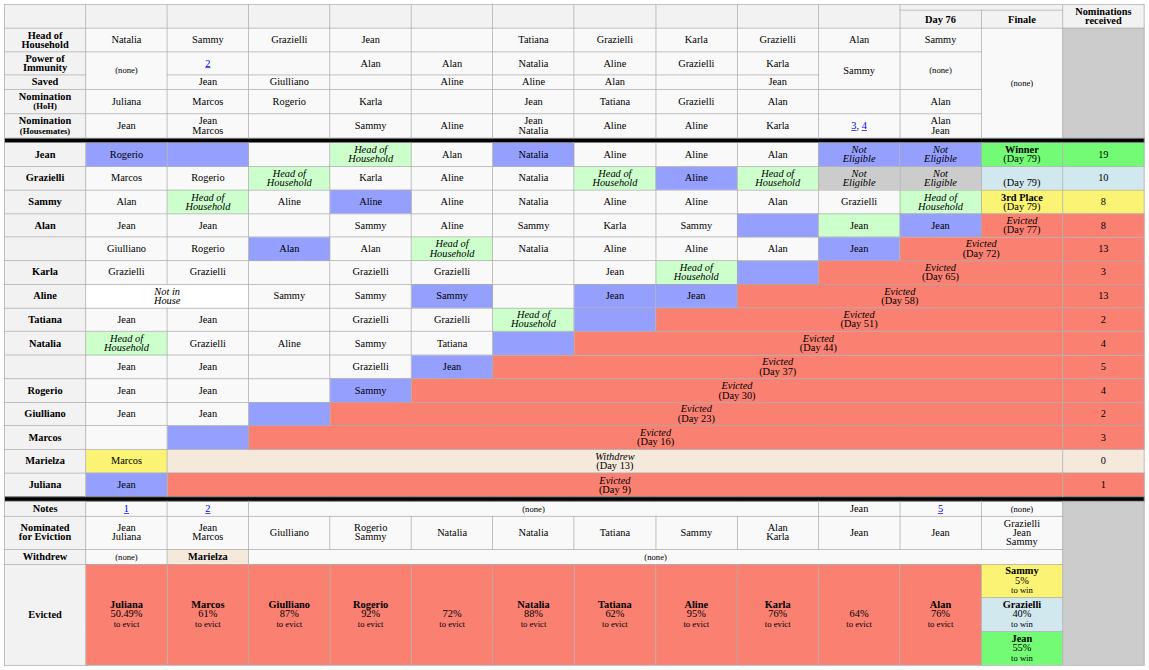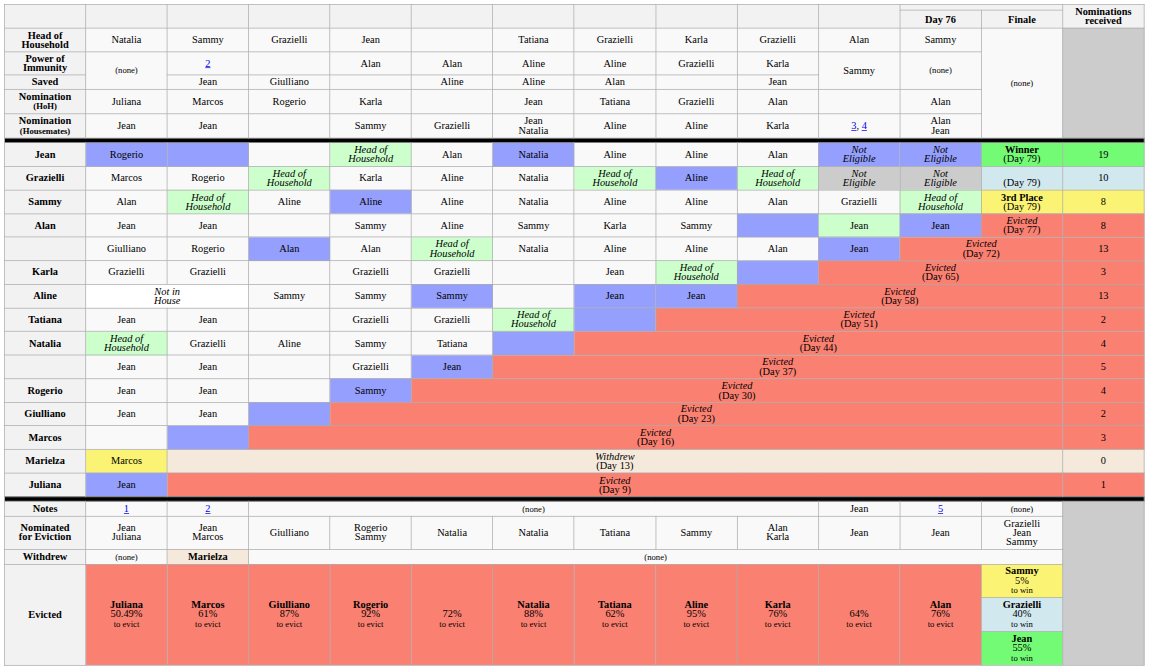 <table class="wikitable" style="text-align:center; font-size:90%; width:100%; line-height:13px;">
 <tr>
 <th width=6.5% rowspan=2></th>
 <th width=6.5% rowspan=2></th>
 <th width=6.5% rowspan=2></th>
 <th width=6.5% rowspan=2></th>
 <th width=6.5% rowspan=2></th>
 <th width=6.5% rowspan=2></th>
 <th width=6.5% rowspan=2></th>
 <th width=6.5% rowspan=2></th>
 <th width=6.5% rowspan=2></th>
 <th width=6.5% rowspan=2></th>
 <th width=6.5% rowspan=2></th>
 <th width=6.5% colspan=2></th>
 <th width=6.5% rowspan=2>Nominations<br>received</th>
 </tr>
 <tr>
 <th width="6.5%">Day 76</th>
 <th width="6.5%">Finale</th>
 </tr>
 <tr>
 <th>Head of Household</th>
 <td>Natalia</td>
 <td>Sammy</td>
 <td>Grazielli</td>
 <td>Jean</td>
 <td></td>
 <td>Tatiana</td>
 <td>Grazielli</td>
 <td>Karla</td>
 <td>Grazielli</td>
 <td>Alan</td>
 <td>Sammy</td>
 <td rowspan=5><small>(none)</small></td>
 <td rowspan=5 bgcolor="CCCCCC"></td>
 </tr>
 <tr>
 <th>Power of Immunity</th>
 <td rowspan=2><small>(none)</small></td>
 <td><a href='#'>2</a></td>
 <td></td>
 <td>Alan</td>
 <td>Alan</td>
-<td>Natalia</td>
+<td>Aline</td>
 <td>Aline</td>
 <td>Grazielli</td>
 <td>Karla</td>
 <td rowspan=2>Sammy</td>
 <td rowspan=2><small>(none)</small></td>
 </tr>
 <tr>
 <th>Saved</th>
 <td>Jean</td>
 <td>Giulliano</td>
 <td></td>
 <td>Aline<br></td>
 <td>Aline</td>
 <td>Alan</td>
 <td></td>
 <td>Jean</td>
 </tr>
 <tr>
 <th>Nomination<br><small>(HoH)</small></th>
 <td>Juliana</td>
 <td>Marcos</td>
 <td>Rogerio</td>
 <td>Karla</td>
 <td></td>
 <td>Jean</td>
 <td>Tatiana</td>
 <td>Grazielli</td>
 <td>Alan</td>
 <td></td>
 <td>Alan</td>
 </tr>
 <tr>
 <th>Nomination<br><small>(Housemates)</small></th>
 <td>Jean</td>
-<td>Jean<br>Marcos</td>
+<td>Jean</td>
 <td></td>
 <td>Sammy</td>
-<td>Aline</td>
+<td>Grazielli</td>
 <td>Jean<br>Natalia</td>
 <td>Aline</td>
 <td>Aline</td>
 <td>Karla</td>
 <td><a href='#'>3</a>, <a href='#'>4</a></td>
 <td>Alan<br>Jean</td>
 </tr>
 <tr>
 <td bgcolor="000000" colspan=15></td>
 </tr>
 <tr>
 <th>Jean</th>
 <td bgcolor="959FFD">Rogerio</td>
 <td bgcolor="959FFD"></td>
 <td></td>
 <td bgcolor="CCFFCC"><em>Head of Household</em></td>
 <td>Alan</td>
 <td bgcolor="959FFD">Natalia</td>
 <td>Aline</td>
 <td>Aline</td>
 <td>Alan</td>
 <td bgcolor="959FFD"><em>Not<br>Eligible</em></td>
 <td bgcolor="959FFD"><em>Not<br>Eligible</em></td>
 <td bgcolor="73FB76"><strong>Winner</strong><br>(Day 79)</td>
 <td bgcolor="73FB76">19</td>
 </tr>
 <tr>
 <th>Grazielli</th>
 <td>Marcos</td>
 <td>Rogerio</td>
 <td bgcolor="CCFFCC"><em>Head of Household</em></td>
 <td>Karla</td>
 <td>Aline</td>
 <td>Natalia</td>
 <td bgcolor="CCFFCC"><em>Head of Household</em></td>
 <td bgcolor="959FFD">Aline</td>
 <td bgcolor="CCFFCC"><em>Head of Household</em></td>
 <td bgcolor="CCCCCC"><em>Not<br>Eligible</em></td>
 <td bgcolor="CCCCCC"><em>Not<br>Eligible</em></td>
 <td bgcolor="D1E8EF"><br>(Day 79)</td>
 <td bgcolor="D1E8EF">10</td>
 </tr>
 <tr>
 <th>Sammy</th>
 <td>Alan</td>
 <td bgcolor="CCFFCC"><em>Head of Household</em></td>
 <td>Aline</td>
 <td bgcolor="959FFD">Aline</td>
 <td>Aline</td>
 <td>Natalia</td>
 <td>Aline</td>
 <td>Aline</td>
 <td>Alan</td>
 <td>Grazielli</td>
 <td bgcolor="CCFFCC"><em>Head of Household</em></td>
 <td bgcolor="FBF373"><strong>3rd Place</strong><br>(Day 79)</td>
 <td bgcolor="FBF373">8</td>
 </tr>
 <tr>
 <th>Alan</th>
 <td>Jean</td>
 <td>Jean</td>
 <td></td>
 <td>Sammy</td>
 <td>Aline</td>
 <td>Sammy</td>
 <td>Karla</td>
 <td>Sammy</td>
 <td bgcolor="959FFD"></td>
 <td bgcolor="CCFFCC">Jean</td>
 <td bgcolor="959FFD">Jean</td>
 <td bgcolor="FA8072"><em>Evicted</em><br>(Day 77)</td>
 <td bgcolor="FA8072">8</td>
 </tr>
 <tr>
 <th></th>
 <td>Giulliano</td>
 <td>Rogerio</td>
 <td bgcolor="959FFD">Alan</td>
 <td>Alan</td>
 <td bgcolor="CCFFCC"><em>Head of Household</em></td>
 <td>Natalia</td>
 <td>Aline</td>
 <td>Aline</td>
 <td>Alan</td>
 <td bgcolor="959FFD">Jean</td>
 <td bgcolor="FA8072" colspan=2><em>Evicted</em><br>(Day 72)</td>
 <td bgcolor="FA8072">13</td>
 </tr>
 <tr>
 <th>Karla</th>
 <td>Grazielli</td>
 <td>Grazielli</td>
 <td></td>
 <td>Grazielli</td>
 <td>Grazielli</td>
 <td></td>
 <td>Jean</td>
 <td bgcolor="CCFFCC"><em>Head of Household</em></td>
 <td bgcolor="959FFD"></td>
 <td bgcolor="FA8072" colspan=3><em>Evicted</em><br>(Day 65)</td>
 <td bgcolor="FA8072">3</td>
 </tr>
 <tr>
 <th>Aline</th>
 <td bgcolor=white colspan=2><em>Not in<br>House</em></td>
 <td>Sammy</td>
 <td>Sammy</td>
 <td bgcolor="959FFD">Sammy</td>
 <td></td>
 <td bgcolor="959FFD">Jean</td>
 <td bgcolor="959FFD">Jean</td>
 <td bgcolor="FA8072" colspan=4><em>Evicted</em><br>(Day 58)</td>
 <td bgcolor="FA8072">13</td>
 </tr>
 <tr>
 <th>Tatiana</th>
 <td>Jean</td>
 <td>Jean</td>
 <td></td>
 <td>Grazielli</td>
 <td>Grazielli</td>
 <td bgcolor="CCFFCC"><em>Head of Household</em></td>
 <td bgcolor="959FFD"></td>
 <td bgcolor="FA8072" colspan=5><em>Evicted</em><br>(Day 51)</td>
 <td bgcolor="FA8072">2</td>
 </tr>
 <tr>
 <th>Natalia</th>
 <td bgcolor="CCFFCC"><em>Head of Household</em></td>
 <td>Grazielli</td>
 <td>Aline</td>
 <td>Sammy</td>
 <td>Tatiana</td>
 <td bgcolor="959FFD"></td>
 <td bgcolor="FA8072" colspan=6><em>Evicted</em><br>(Day 44)</td>
 <td bgcolor="FA8072">4</td>
 </tr>
 <tr>
 <th></th>
 <td>Jean</td>
 <td>Jean</td>
 <td></td>
 <td>Grazielli</td>
 <td bgcolor="959FFD">Jean</td>
 <td bgcolor="FA8072" colspan=7><em>Evicted</em><br>(Day 37)</td>
 <td bgcolor="FA8072">5</td>
 </tr>
 <tr>
 <th>Rogerio</th>
 <td>Jean</td>
 <td>Jean</td>
 <td></td>
 <td bgcolor="959FFD">Sammy</td>
 <td bgcolor="FA8072" colspan=8><em>Evicted</em><br>(Day 30)</td>
 <td bgcolor="FA8072">4</td>
 </tr>
 <tr>
 <th>Giulliano</th>
 <td>Jean</td>
 <td>Jean</td>
 <td bgcolor="959FFD"></td>
 <td bgcolor="FA8072" colspan=9><em>Evicted</em><br>(Day 23)</td>
 <td bgcolor="FA8072">2</td>
 </tr>
 <tr>
 <th>Marcos</th>
 <td></td>
 <td bgcolor="959FFD"></td>
 <td bgcolor="FA8072" colspan=10><em>Evicted</em><br>(Day 16)</td>
 <td bgcolor="FA8072">3</td>
 </tr>
 <tr>
 <th>Marielza</th>
 <td bgcolor="FBF373">Marcos</td>
 <td bgcolor="f5e9dc" colspan=11><em>Withdrew</em><br>(Day 13)</td>
 <td bgcolor="f5e9dc">0</td>
 </tr>
 <tr>
 <th>Juliana</th>
 <td bgcolor="959FFD">Jean</td>
 <td bgcolor="FA8072" colspan=11><em>Evicted</em><br>(Day 9)</td>
 <td bgcolor="FA8072">1</td>
 </tr>
 <tr>
 <td bgcolor="000000" colspan=15></td>
 </tr>
 <tr>
 <th>Notes</th>
 <td><a href='#'>1</a></td>
 <td><a href='#'>2</a></td>
 <td colspan=7><small>(none)</small></td>
 <td>Jean</td>
 <td><a href='#'>5</a></td>
 <td><small>(none)</small></td>
 <td rowspan=6 bgcolor="CCCCCC"></td>
 </tr>
 <tr>
 <th>Nominated<br>for Eviction</th>
 <td>Jean<br>Juliana</td>
 <td>Jean<br>Marcos</td>
 <td>Giulliano<br></td>
 <td>Rogerio<br>Sammy</td>
 <td>Natalia</td>
 <td>Natalia</td>
 <td>Tatiana</td>
 <td>Sammy</td>
 <td>Alan<br>Karla</td>
 <td>Jean<br></td>
 <td>Jean</td>
 <td>Grazielli<br>Jean<br>Sammy</td>
 </tr>
 <tr>
 <th>Withdrew</th>
 <td><small>(none)</small></td>
 <td bgcolor="f5e9dc"><strong>Marielza</strong></td>
 <td colspan=10><small>(none)</small></td>
 </tr>
 <tr>
 <th rowspan=3>Evicted</th>
 <td rowspan=3 bgcolor="FA8072"><strong>Juliana</strong><br>50.49%<br><small>to evict</small></td>
 <td rowspan=3 bgcolor="FA8072"><strong>Marcos</strong><br>61%<br><small>to evict</small></td>
 <td rowspan=3 bgcolor="FA8072"><strong>Giulliano</strong><br>87%<br><small>to evict</small></td>
 <td rowspan=3 bgcolor="FA8072"><strong>Rogerio</strong><br>92%<br><small>to evict</small></td>
 <td rowspan=3 bgcolor="FA8072"><strong></strong><br>72%<br><small>to evict</small></td>
 <td rowspan=3 bgcolor="FA8072"><strong>Natalia</strong><br>88%<br><small>to evict</small></td>
 <td rowspan=3 bgcolor="FA8072"><strong>Tatiana</strong><br>62%<br><small>to evict</small></td>
 <td rowspan=3 bgcolor="FA8072"><strong>Aline</strong><br>95%<br><small>to evict</small></td>
 <td rowspan=3 bgcolor="FA8072"><strong>Karla</strong><br>76%<br><small>to evict</small></td>
 <td rowspan=3 bgcolor="FA8072"><strong></strong><br>64%<br><small>to evict</small></td>
 <td rowspan=3 bgcolor="FA8072"><strong>Alan</strong><br>76%<br><small>to evict</small></td>
 <td rowspan=1 bgcolor="FBF373"><strong>Sammy</strong><br>5%<br><small>to win</small></td>
 </tr>
 <tr>
 <td rowspan=1 bgcolor="D1E8EF"><strong>Grazielli</strong><br>40%<br><small>to win</small></td>
 </tr>
 <tr>
 <td rowspan=1 bgcolor="73FB76"><strong>Jean</strong><br>55%<br><small>to win</small></td>
 </tr>
 </table>
